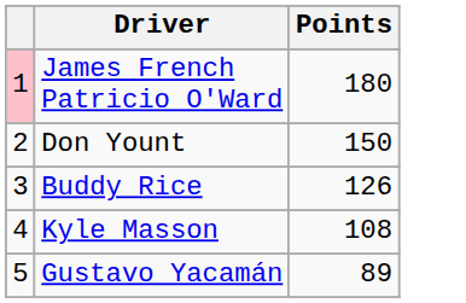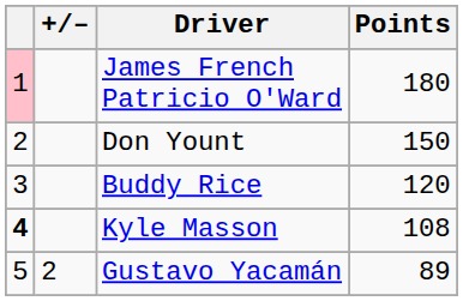 <table class="wikitable" style="font-size: 95%;">
 <tr>
 <th scope="col"></th>
+<th scope="col">+/–</th>
 <th scope="col">Driver</th>
 <th scope="col">Points</th>
 </tr>
 <tr>
 <td align=center style="background: pink;">1</td>
+<td align="left"></td>
 <td> <a href='#'>James French</a><br> <a href='#'>Patricio O'Ward</a></td>
 <td align=right>180</td>
 </tr>
 <tr>
 <td align=center>2</td>
+<td align="left"></td>
 <td> Don Yount</td>
 <td align=right>150</td>
 </tr>
 <tr>
 <td align=center>3</td>
+<td align="left"></td>
 <td> <a href='#'>Buddy Rice</a></td>
-<td align=right>126</td>
+<td align=right>120</td>
 </tr>
 <tr>
-<td align=center>4</td>
+<td align=center><strong>4</strong></td>
+<td align="left"></td>
 <td> <a href='#'>Kyle Masson</a></td>
 <td align=right>108</td>
 </tr>
 <tr>
 <td align=center>5</td>
+<td align="left"> 2</td>
 <td> <a href='#'>Gustavo Yacamán</a></td>
 <td align=right>89</td>
 </tr>
 </table>
